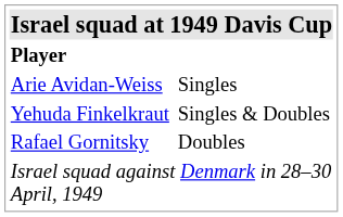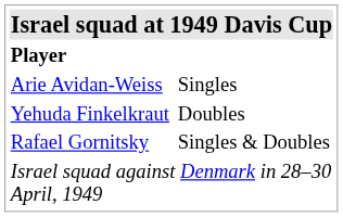 <table style="border:1px solid #aaa;" cellspacing="3">
 <tr>
 <td style="background:#e5e5e5; text-align:center;" colspan="3"><strong><big>Israel squad at 1949 Davis Cup</big></strong></td>
 </tr>
 <tr>
 <td><strong>Player</strong></td>
 <td></td>
 </tr>
 <tr>
 <td><a href='#'>Arie Avidan-Weiss</a></td>
 <td>Singles</td>
 </tr>
 <tr>
 <td><a href='#'>Yehuda Finkelkraut</a></td>
-<td>Singles & Doubles</td>
+<td>Doubles</td>
 </tr>
 <tr>
 <td><a href='#'>Rafael Gornitsky</a></td>
-<td>Doubles</td>
+<td>Singles & Doubles</td>
 </tr>
 <tr>
 <td colspan=4><em>Israel squad against <a href='#'>Denmark</a> in 28–30<br> April, 1949</em></td>
 </tr>
 </table>
